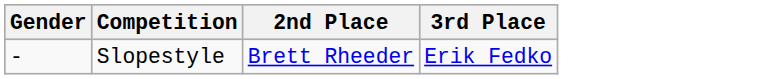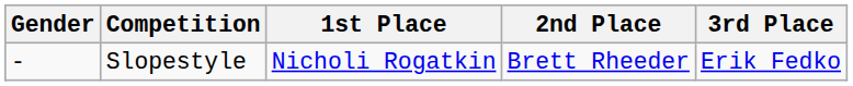 <table class="wikitable">
 <tr>
 <th>Gender</th>
 <th>Competition</th>
+<th>1st Place</th>
 <th>2nd Place</th>
 <th>3rd Place</th>
 </tr>
 <tr>
 <td>-</td>
 <td>Slopestyle</td>
+<td><a href='#'>Nicholi Rogatkin</a></td>
 <td><a href='#'>Brett Rheeder</a></td>
 <td><a href='#'>Erik Fedko</a></td>
 </tr>
 </table>
